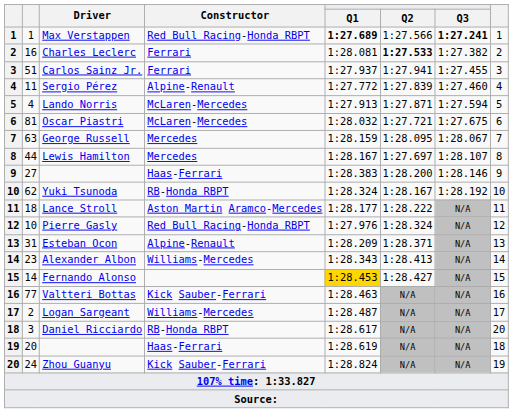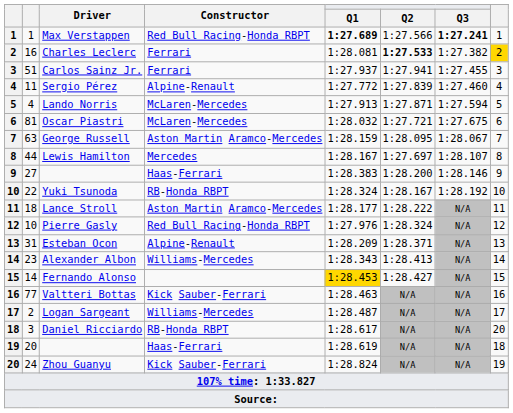 <table class="wikitable sortable" style="font-size: 85%;">
 <tr>
 <th rowspan="2"></th>
 <th rowspan="2"></th>
 <th rowspan="2">Driver</th>
 <th rowspan="2">Constructor</th>
 <th colspan="3" style="background:#eaecf0; text-align:center;"></th>
 <th rowspan="2"></th>
 </tr>
 <tr>
 <th scope="col">Q1</th>
 <th scope="col">Q2</th>
 <th scope="col">Q3</th>
 </tr>
 <tr>
 <th scope="row">1</th>
 <td align="center">1</td>
 <td data-sort-value="ver"> <a href='#'>Max Verstappen</a></td>
 <td><a href='#'>Red Bull Racing</a>-<a href='#'>Honda RBPT</a></td>
 <td><strong>1:27.689</strong></td>
 <td>1:27.566</td>
 <td><strong>1:27.241</strong></td>
 <td align="center">1</td>
 </tr>
 <tr>
 <th scope="row">2</th>
 <td align="center">16</td>
 <td data-sort-value="lec"> <a href='#'>Charles Leclerc</a></td>
 <td><a href='#'>Ferrari</a></td>
 <td>1:28.081</td>
 <td><strong>1:27.533</strong></td>
 <td>1:27.382</td>
-<td align="center">2</td>
+<td align="center" style="background: gold;">2</td>
 </tr>
 <tr>
 <th scope="row">3</th>
 <td align="center">51</td>
 <td data-sort-value="sai"> <a href='#'>Carlos Sainz Jr.</a></td>
 <td><a href='#'>Ferrari</a></td>
 <td>1:27.937</td>
 <td>1:27.941</td>
 <td>1:27.455</td>
 <td align="center">3</td>
 </tr>
 <tr>
 <th scope="row">4</th>
 <td align="center">11</td>
 <td data-sort-value="per"> <a href='#'>Sergio Pérez</a></td>
 <td><a href='#'>Alpine</a>-<a href='#'>Renault</a></td>
 <td>1:27.772</td>
 <td>1:27.839</td>
 <td>1:27.460</td>
 <td align="center">4</td>
 </tr>
 <tr>
 <th scope="row">5</th>
 <td align="center">4</td>
 <td data-sort-value="nor"> <a href='#'>Lando Norris</a></td>
 <td><a href='#'>McLaren</a>-<a href='#'>Mercedes</a></td>
 <td>1:27.913</td>
 <td>1:27.871</td>
 <td>1:27.594</td>
 <td align="center">5</td>
 </tr>
 <tr>
 <th scope="row">6</th>
 <td align="center">81</td>
 <td data-sort-value="pia"> <a href='#'>Oscar Piastri</a></td>
 <td><a href='#'>McLaren</a>-<a href='#'>Mercedes</a></td>
 <td>1:28.032</td>
 <td>1:27.721</td>
 <td>1:27.675</td>
 <td align="center">6</td>
 </tr>
 <tr>
 <th scope="row">7</th>
 <td align="center">63</td>
 <td data-sort-value="rus"> <a href='#'>George Russell</a></td>
-<td><a href='#'>Mercedes</a></td>
+<td><a href='#'>Aston Martin</a> <a href='#'>Aramco</a>-<a href='#'>Mercedes</a></td>
 <td>1:28.159</td>
 <td>1:28.095</td>
 <td>1:28.067</td>
 <td align="center">7</td>
 </tr>
 <tr>
 <th scope="row">8</th>
 <td align="center">44</td>
 <td data-sort-value="ham"> <a href='#'>Lewis Hamilton</a></td>
 <td><a href='#'>Mercedes</a></td>
 <td>1:28.167</td>
 <td>1:27.697</td>
 <td>1:28.107</td>
 <td align="center">8</td>
 </tr>
 <tr>
 <th scope="row">9</th>
 <td align="center">27</td>
 <td data-sort-value="hul"></td>
 <td><a href='#'>Haas</a>-<a href='#'>Ferrari</a></td>
 <td>1:28.383</td>
 <td>1:28.200</td>
 <td>1:28.146</td>
 <td align="center">9</td>
 </tr>
 <tr>
 <th scope="row">10</th>
-<td align="center">62</td>
+<td align="center">22</td>
 <td data-sort-value="tsu"> <a href='#'>Yuki Tsunoda</a></td>
 <td><a href='#'>RB</a>-<a href='#'>Honda RBPT</a></td>
 <td>1:28.324</td>
 <td>1:28.167</td>
 <td>1:28.192</td>
 <td align="center">10</td>
 </tr>
 <tr>
 <th scope="row">11</th>
 <td align="center">18</td>
 <td data-sort-value="str"> <a href='#'>Lance Stroll</a></td>
 <td><a href='#'>Aston Martin</a> <a href='#'>Aramco</a>-<a href='#'>Mercedes</a></td>
 <td>1:28.177</td>
 <td>1:28.222</td>
 <td data-sort-value="18" align="center" style="background: silver"><small>N/A</small></td>
 <td align="center">11</td>
 </tr>
 <tr>
 <th scope="row">12</th>
 <td align="center">10</td>
 <td data-sort-value="gas"> <a href='#'>Pierre Gasly</a></td>
 <td><a href='#'>Red Bull Racing</a>-<a href='#'>Honda RBPT</a></td>
 <td>1:27.976</td>
 <td>1:28.324</td>
 <td data-sort-value="17" align="center" style="background: silver"><small>N/A</small></td>
 <td align="center">12</td>
 </tr>
 <tr>
 <th scope="row">13</th>
 <td align="center">31</td>
 <td data-sort-value="oco"> <a href='#'>Esteban Ocon</a></td>
 <td><a href='#'>Alpine</a>-<a href='#'>Renault</a></td>
 <td>1:28.209</td>
 <td>1:28.371</td>
 <td data-sort-value="15" align="center" style="background: silver"><small>N/A</small></td>
 <td align="center">13</td>
 </tr>
 <tr>
 <th scope="row">14</th>
 <td align="center">23</td>
 <td data-sort-value="alb"> <a href='#'>Alexander Albon</a></td>
 <td><a href='#'>Williams</a>-<a href='#'>Mercedes</a></td>
 <td>1:28.343</td>
 <td>1:28.413</td>
 <td data-sort-value="14" align="center" style="background: silver"><small>N/A</small></td>
 <td align="center">14</td>
 </tr>
 <tr>
 <th scope="row">15</th>
 <td align="center">14</td>
 <td data-sort-value="alo"> <a href='#'>Fernando Alonso</a></td>
 <td></td>
 <td style="background: gold;">1:28.453</td>
 <td>1:28.427</td>
 <td data-sort-value="18" align="center" style="background: silver"><small>N/A</small></td>
 <td align="center">15</td>
 </tr>
 <tr>
 <th scope="row">16</th>
 <td align="center">77</td>
 <td data-sort-value="bot"> <a href='#'>Valtteri Bottas</a></td>
 <td><a href='#'>Kick</a> <a href='#'>Sauber</a>-<a href='#'>Ferrari</a></td>
 <td>1:28.463</td>
 <td data-sort-value="17" align="center" style="background: silver"><small>N/A</small></td>
 <td data-sort-value="17" align="center" style="background: silver"><small>N/A</small></td>
 <td align="center">16</td>
 </tr>
 <tr>
 <th scope="row">17</th>
 <td align="center">2</td>
 <td data-sort-value="sar"> <a href='#'>Logan Sargeant</a></td>
 <td><a href='#'>Williams</a>-<a href='#'>Mercedes</a></td>
 <td>1:28.487</td>
 <td data-sort-value="19" align="center" style="background: silver"><small>N/A</small></td>
 <td data-sort-value="19" align="center" style="background: silver"><small>N/A</small></td>
 <td align="center">17</td>
 </tr>
 <tr>
 <th scope="row">18</th>
 <td align="center">3</td>
 <td data-sort-value="ric"> <a href='#'>Daniel Ricciardo</a></td>
 <td><a href='#'>RB</a>-<a href='#'>Honda RBPT</a></td>
 <td>1:28.617</td>
 <td data-sort-value="18" align="center" style="background: silver"><small>N/A</small></td>
 <td data-sort-value="18" align="center" style="background: silver"><small>N/A</small></td>
 <td align="center">20</td>
 </tr>
 <tr>
 <th scope="row">19</th>
 <td align="center">20</td>
 <td data-sort-value="mag"></td>
 <td><a href='#'>Haas</a>-<a href='#'>Ferrari</a></td>
 <td>1:28.619</td>
 <td data-sort-value="18" align="center" style="background: silver"><small>N/A</small></td>
 <td data-sort-value="18" align="center" style="background: silver"><small>N/A</small></td>
 <td align="center">18</td>
 </tr>
 <tr>
 <th scope="row">20</th>
 <td align="center">24</td>
 <td data-sort-value="zho"> <a href='#'>Zhou Guanyu</a></td>
 <td><a href='#'>Kick</a> <a href='#'>Sauber</a>-<a href='#'>Ferrari</a></td>
 <td>1:28.824</td>
 <td data-sort-value="17" align="center" style="background: silver"><small>N/A</small></td>
 <td data-sort-value="17" align="center" style="background: silver"><small>N/A</small></td>
 <td align="center">19</td>
 </tr>
 <tr class="sortbottom">
 <td colspan="8" style="background-color:#eaecf0;text-align:center"><strong><a href='#'>107% time</a>: 1:33.827</strong></td>
 </tr>
 <tr class="sortbottom">
 <td colspan="8" style="background-color:#eaecf0;text-align:center"><strong>Source:</strong></td>
 </tr>
 </table>
